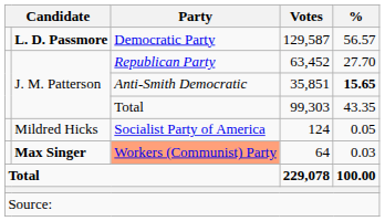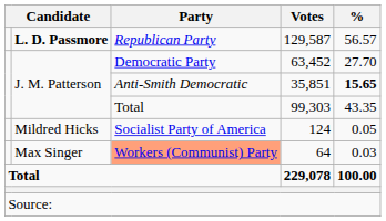 <table class="wikitable">
 <tr>
 <th colspan=2>Candidate</th>
 <th>Party</th>
 <th>Votes</th>
 <th>%</th>
 </tr>
 <tr>
 <td bgcolor=></td>
 <td><strong>L. D. Passmore</strong></td>
-<td><a href='#'>Democratic Party</a></td>
+<td><em><a href='#'>Republican Party</a></em></td>
 <td align=right>129,587</td>
 <td align=right>56.57</td>
 </tr>
 <tr>
 <td rowspan=3 bgcolor=></td>
 <td rowspan=3>J. M. Patterson</td>
-<td><em><a href='#'>Republican Party</a></em></td>
+<td><a href='#'>Democratic Party</a></td>
 <td align=right>63,452</td>
 <td align=right>27.70</td>
 </tr>
 <tr>
 <td><em>Anti-Smith Democratic</em></td>
 <td align=right>35,851</td>
 <td align=right><strong>15.65</strong></td>
 </tr>
 <tr>
 <td>Total</td>
 <td align=right>99,303</td>
 <td align=right>43.35</td>
 </tr>
 <tr>
 <td bgcolor=></td>
 <td>Mildred Hicks</td>
 <td><a href='#'>Socialist Party of America</a></td>
 <td align=right>124</td>
 <td align=right>0.05</td>
 </tr>
 <tr>
 <td bgcolor=></td>
-<td><strong>Max Singer</strong></td>
+<td>Max Singer</td>
 <td style="background: lightsalmon;"><a href='#'>Workers (Communist) Party</a></td>
 <td align=right>64</td>
 <td align=right>0.03</td>
 </tr>
 <tr style="font-weight:bold">
 <td colspan=3>Total</td>
 <td align=right>229,078</td>
 <td align=right>100.00</td>
 </tr>
 <tr>
 <th colspan=7></th>
 </tr>
 <tr>
 <td colspan=7>Source:</td>
 </tr>
 </table>
